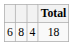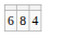 <table class="wikitable">
 <tr>
 <th></th>
 <th></th>
 <th></th>
-<th>Total</th>
 </tr>
 <tr style="text-align:center;">
 <td>6</td>
 <td>8</td>
 <td>4</td>
-<td>18</td>
 </tr>
 </table>
